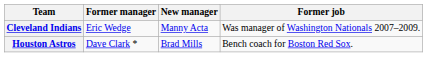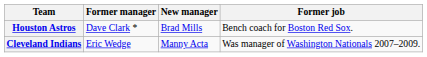 <table class="wikitable" style="font-size:90%;">
 <tr>
 <th>Team</th>
 <th>Former manager</th>
 <th>New manager</th>
 <th>Former job</th>
 </tr>
 <tr>
+<th><a href='#'>Houston Astros</a></th>
+<td><a href='#'>Dave Clark</a> *</td>
+<td><a href='#'>Brad Mills</a></td>
+<td>Bench coach for <a href='#'>Boston Red Sox</a>.</td>
+</tr>
+<tr>
 <th><a href='#'>Cleveland Indians</a></th>
 <td><a href='#'>Eric Wedge</a></td>
 <td><a href='#'>Manny Acta</a></td>
 <td>Was manager of <a href='#'>Washington Nationals</a> 2007–2009.</td>
 </tr>
-<tr>
-<th><a href='#'>Houston Astros</a></th>
-<td><a href='#'>Dave Clark</a> *</td>
-<td><a href='#'>Brad Mills</a></td>
-<td>Bench coach for <a href='#'>Boston Red Sox</a>.</td>
-</tr>
 </table>
